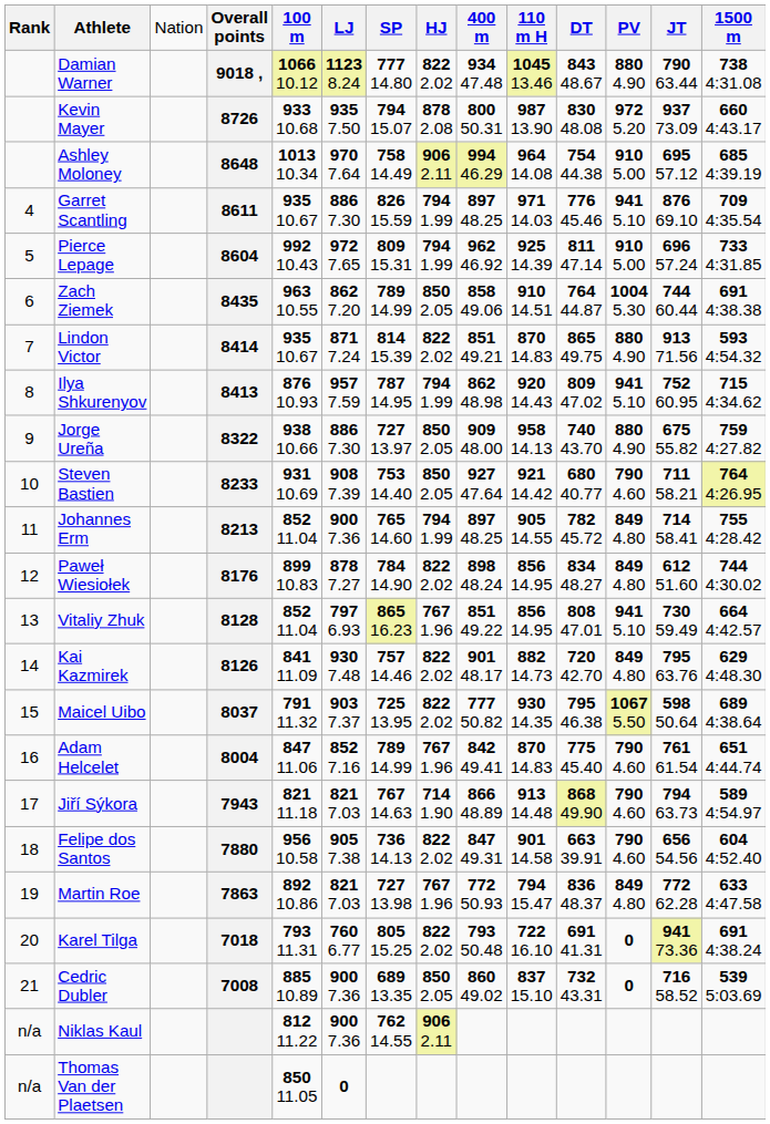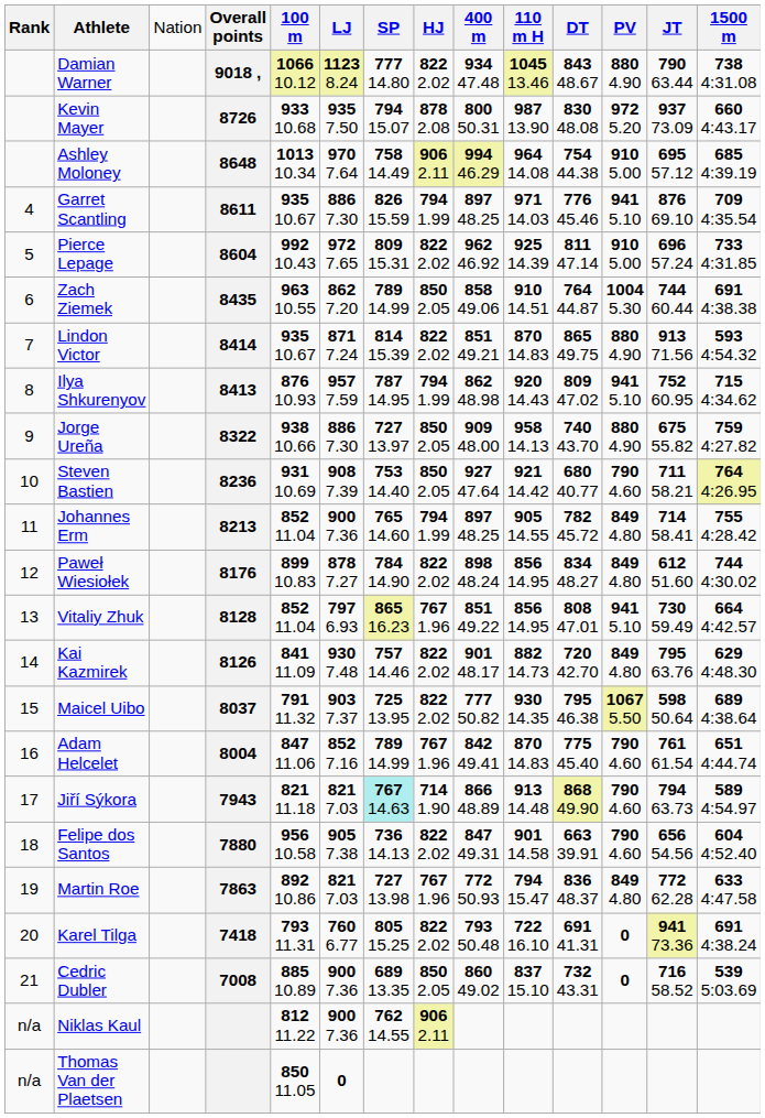 <table class="wikitable sortable" style="text-align:center;">
 <tr>
 <th>Rank</th>
 <th>Athlete</th>
 <td>Nation</td>
 <th>Overall points</th>
 <th><a href='#'>100 m</a></th>
 <th><a href='#'>LJ</a></th>
 <th><a href='#'>SP</a></th>
 <th><a href='#'>HJ</a></th>
 <th><a href='#'>400 m</a></th>
 <th><a href='#'>110 m H</a></th>
 <th><a href='#'>DT</a></th>
 <th><a href='#'>PV</a></th>
 <th><a href='#'>JT</a></th>
 <th><a href='#'>1500 m</a></th>
 </tr>
 <tr>
 <td></td>
 <td align="left"><a href='#'>Damian Warner</a></td>
 <td align="left"></td>
 <th>9018 , </th>
 <td bgcolor="F2F5A9"><strong>1066</strong><br>10.12</td>
 <td bgcolor="F2F5A9"><strong>1123</strong><br>8.24</td>
 <td><strong>777</strong><br>14.80</td>
 <td><strong>822</strong><br>2.02</td>
 <td><strong>934</strong><br>47.48</td>
 <td bgcolor="F2F5A9"><strong>1045</strong><br>13.46</td>
 <td><strong>843</strong><br>48.67</td>
 <td><strong>880</strong><br>4.90</td>
 <td><strong>790</strong><br>63.44</td>
 <td><strong>738</strong><br>4:31.08</td>
 </tr>
 <tr>
 <td></td>
 <td align="left"><a href='#'>Kevin Mayer</a></td>
 <td align="left"></td>
 <th>8726 </th>
 <td><strong>933</strong><br>10.68</td>
 <td><strong>935</strong><br>7.50</td>
 <td><strong>794</strong><br>15.07</td>
 <td><strong>878</strong><br>2.08</td>
 <td><strong>800</strong><br>50.31</td>
 <td><strong>987</strong><br>13.90</td>
 <td><strong>830</strong><br>48.08</td>
 <td><strong>972</strong><br>5.20</td>
 <td><strong>937</strong><br>73.09</td>
 <td><strong>660</strong><br>4:43.17</td>
 </tr>
 <tr>
 <td></td>
 <td align="left"><a href='#'>Ashley Moloney</a></td>
 <td align="left"></td>
 <th>8648 </th>
 <td><strong>1013</strong><br>10.34</td>
 <td><strong>970</strong><br>7.64</td>
 <td><strong>758</strong><br>14.49</td>
 <td bgcolor="F2F5A9"><strong>906</strong><br>2.11</td>
 <td bgcolor="F2F5A9"><strong>994</strong><br>46.29</td>
 <td><strong>964</strong><br>14.08</td>
 <td><strong>754</strong><br>44.38</td>
 <td><strong>910</strong><br>5.00</td>
 <td><strong>695</strong><br>57.12</td>
 <td><strong>685</strong><br>4:39.19</td>
 </tr>
 <tr>
 <td>4</td>
 <td align="left"><a href='#'>Garret Scantling</a></td>
 <td align="left"></td>
 <th>8611</th>
 <td><strong>935</strong><br>10.67</td>
 <td><strong>886</strong><br>7.30</td>
 <td><strong>826</strong><br>15.59</td>
 <td><strong>794</strong><br>1.99</td>
 <td><strong>897</strong><br>48.25</td>
 <td><strong>971</strong><br>14.03</td>
 <td><strong>776</strong><br>45.46</td>
 <td><strong>941</strong><br>5.10</td>
 <td><strong>876</strong><br>69.10</td>
 <td><strong>709</strong><br>4:35.54</td>
 </tr>
 <tr>
 <td>5</td>
 <td align="left"><a href='#'>Pierce Lepage</a></td>
 <td align="left"></td>
 <th>8604 </th>
 <td><strong>992</strong><br>10.43</td>
 <td><strong>972</strong><br>7.65</td>
 <td><strong>809</strong><br>15.31</td>
-<td><strong>794</strong><br>1.99</td>
+<td><strong>822</strong><br>2.02</td>
 <td><strong>962</strong><br>46.92</td>
 <td><strong>925</strong><br>14.39</td>
 <td><strong>811</strong><br>47.14</td>
 <td><strong>910</strong><br>5.00</td>
 <td><strong>696</strong><br>57.24</td>
 <td><strong>733</strong><br>4:31.85</td>
 </tr>
 <tr>
 <td>6</td>
 <td align="left"><a href='#'>Zach Ziemek</a></td>
 <td align="left"></td>
 <th>8435</th>
 <td><strong>963</strong><br>10.55</td>
 <td><strong>862</strong><br>7.20</td>
 <td><strong>789</strong><br>14.99</td>
 <td><strong>850</strong><br>2.05</td>
 <td><strong>858</strong><br>49.06</td>
 <td><strong>910</strong><br>14.51</td>
 <td><strong>764</strong><br>44.87</td>
 <td><strong>1004</strong><br>5.30</td>
 <td><strong>744</strong><br>60.44</td>
 <td><strong>691</strong><br>4:38.38</td>
 </tr>
 <tr>
 <td>7</td>
 <td align="left"><a href='#'>Lindon Victor</a></td>
 <td align="left"></td>
 <th>8414 </th>
 <td><strong>935</strong><br>10.67</td>
 <td><strong>871</strong><br>7.24</td>
 <td><strong>814</strong><br>15.39</td>
 <td><strong>822</strong><br>2.02</td>
 <td><strong>851</strong><br>49.21</td>
 <td><strong>870</strong><br>14.83</td>
 <td><strong>865</strong><br>49.75</td>
 <td><strong>880</strong><br>4.90</td>
 <td><strong>913</strong><br>71.56</td>
 <td><strong>593</strong><br>4:54.32</td>
 </tr>
 <tr>
 <td>8</td>
 <td align="left"><a href='#'>Ilya Shkurenyov</a></td>
 <td align="left"></td>
 <th>8413 </th>
 <td><strong>876</strong><br>10.93</td>
 <td><strong>957</strong><br>7.59</td>
 <td><strong>787</strong><br>14.95</td>
 <td><strong>794</strong><br>1.99</td>
 <td><strong>862</strong><br>48.98</td>
 <td><strong>920</strong><br>14.43</td>
 <td><strong>809</strong><br>47.02</td>
 <td><strong>941</strong><br>5.10</td>
 <td><strong>752</strong><br>60.95</td>
 <td><strong>715</strong><br>4:34.62</td>
 </tr>
 <tr>
 <td>9</td>
 <td align="left"><a href='#'>Jorge Ureña</a></td>
 <td align="left"></td>
 <th>8322 </th>
 <td><strong>938</strong><br>10.66</td>
 <td><strong>886</strong><br>7.30</td>
 <td><strong>727</strong><br>13.97</td>
 <td><strong>850</strong><br>2.05</td>
 <td><strong>909</strong><br>48.00</td>
 <td><strong>958</strong><br>14.13</td>
 <td><strong>740</strong><br>43.70</td>
 <td><strong>880</strong><br>4.90</td>
 <td><strong>675</strong><br>55.82</td>
 <td><strong>759</strong><br>4:27.82</td>
 </tr>
 <tr>
 <td>10</td>
 <td align="left"><a href='#'>Steven Bastien</a></td>
 <td align="left"></td>
-<th>8233</th>
+<th>8236</th>
 <td><strong>931</strong><br>10.69</td>
 <td><strong>908</strong><br>7.39</td>
 <td><strong>753</strong><br>14.40</td>
 <td><strong>850</strong><br>2.05</td>
 <td><strong>927</strong><br>47.64</td>
 <td><strong>921</strong><br>14.42</td>
 <td><strong>680</strong><br>40.77</td>
 <td><strong>790</strong><br>4.60</td>
 <td><strong>711</strong><br>58.21</td>
 <td bgcolor="F2F5A9"><strong>764</strong><br>4:26.95</td>
 </tr>
 <tr>
 <td>11</td>
 <td align="left"><a href='#'>Johannes Erm</a></td>
 <td align="left"></td>
 <th>8213 </th>
 <td><strong>852</strong><br>11.04</td>
 <td><strong>900</strong><br>7.36</td>
 <td><strong>765</strong><br>14.60</td>
 <td><strong>794</strong><br>1.99</td>
 <td><strong>897</strong><br>48.25</td>
 <td><strong>905</strong><br>14.55</td>
 <td><strong>782</strong><br>45.72</td>
 <td><strong>849</strong><br>4.80</td>
 <td><strong>714</strong><br>58.41</td>
 <td><strong>755</strong><br>4:28.42</td>
 </tr>
 <tr>
 <td>12</td>
 <td align="left"><a href='#'>Paweł Wiesiołek</a></td>
 <td align="left"></td>
 <th>8176</th>
 <td><strong>899</strong><br>10.83</td>
 <td><strong>878</strong><br>7.27</td>
 <td><strong>784</strong><br>14.90</td>
 <td><strong>822</strong><br>2.02</td>
 <td><strong>898</strong><br>48.24</td>
 <td><strong>856</strong><br>14.95</td>
 <td><strong>834</strong><br>48.27</td>
 <td><strong>849</strong><br>4.80</td>
 <td><strong>612</strong><br>51.60</td>
 <td><strong>744</strong><br>4:30.02</td>
 </tr>
 <tr>
 <td>13</td>
 <td align="left"><a href='#'>Vitaliy Zhuk</a></td>
 <td align="left"></td>
 <th>8128</th>
 <td><strong>852</strong><br>11.04</td>
 <td><strong>797</strong><br>6.93</td>
 <td bgcolor="F2F5A9"><strong>865</strong><br>16.23</td>
 <td><strong>767</strong><br>1.96</td>
 <td><strong>851</strong><br>49.22</td>
 <td><strong>856</strong><br>14.95</td>
 <td><strong>808</strong><br>47.01</td>
 <td><strong>941</strong><br>5.10</td>
 <td><strong>730</strong><br>59.49</td>
 <td><strong>664</strong><br>4:42.57</td>
 </tr>
 <tr>
 <td>14</td>
 <td align="left"><a href='#'>Kai Kazmirek</a></td>
 <td align="left"></td>
 <th>8126</th>
 <td><strong>841</strong><br>11.09</td>
 <td><strong>930</strong><br>7.48</td>
 <td><strong>757</strong><br>14.46</td>
 <td><strong>822</strong><br>2.02</td>
 <td><strong>901</strong><br>48.17</td>
 <td><strong>882</strong><br>14.73</td>
 <td><strong>720</strong><br>42.70</td>
 <td><strong>849</strong><br>4.80</td>
 <td><strong>795</strong><br>63.76</td>
 <td><strong>629</strong><br>4:48.30</td>
 </tr>
 <tr>
 <td>15</td>
 <td align="left"><a href='#'>Maicel Uibo</a></td>
 <td align="left"></td>
 <th>8037</th>
 <td><strong>791</strong><br>11.32</td>
 <td><strong>903</strong><br>7.37</td>
 <td><strong>725</strong><br>13.95</td>
 <td><strong>822</strong><br>2.02</td>
 <td><strong>777</strong><br>50.82</td>
 <td><strong>930</strong><br>14.35</td>
 <td><strong>795</strong><br>46.38</td>
 <td bgcolor="F2F5A9"><strong>1067</strong><br>5.50</td>
 <td><strong>598</strong><br>50.64</td>
 <td><strong>689</strong><br>4:38.64</td>
 </tr>
 <tr>
 <td>16</td>
 <td align="left"><a href='#'>Adam Helcelet</a></td>
 <td align="left"></td>
 <th>8004</th>
 <td><strong>847</strong><br>11.06</td>
 <td><strong>852</strong><br>7.16</td>
 <td><strong>789</strong><br>14.99</td>
 <td><strong>767</strong><br>1.96</td>
 <td><strong>842</strong><br>49.41</td>
 <td><strong>870</strong><br>14.83</td>
 <td><strong>775</strong><br>45.40</td>
 <td><strong>790</strong><br>4.60</td>
 <td><strong>761</strong><br>61.54</td>
 <td><strong>651</strong><br>4:44.74</td>
 </tr>
 <tr>
 <td>17</td>
 <td align="left"><a href='#'>Jiří Sýkora</a></td>
 <td align="left"></td>
 <th>7943</th>
 <td><strong>821</strong><br>11.18</td>
 <td><strong>821</strong><br>7.03</td>
-<td><strong>767</strong><br>14.63</td>
+<td style="background: paleturquoise;"><strong>767</strong><br>14.63</td>
 <td><strong>714</strong><br>1.90</td>
 <td><strong>866</strong><br>48.89</td>
 <td><strong>913</strong><br>14.48</td>
 <td bgcolor="F2F5A9"><strong>868</strong><br>49.90</td>
 <td><strong>790</strong><br>4.60</td>
 <td><strong>794</strong><br>63.73</td>
 <td><strong>589</strong><br>4:54.97</td>
 </tr>
 <tr>
 <td>18</td>
 <td align="left"><a href='#'>Felipe dos Santos</a></td>
 <td align="left"></td>
 <th>7880</th>
 <td><strong>956</strong><br>10.58</td>
 <td><strong>905</strong><br>7.38</td>
 <td><strong>736</strong><br>14.13</td>
 <td><strong>822</strong><br>2.02</td>
 <td><strong>847</strong><br>49.31</td>
 <td><strong>901</strong><br>14.58</td>
 <td><strong>663</strong><br>39.91</td>
 <td><strong>790</strong><br>4.60</td>
 <td><strong>656</strong><br>54.56</td>
 <td><strong>604</strong><br>4:52.40</td>
 </tr>
 <tr>
 <td>19</td>
 <td align="left"><a href='#'>Martin Roe</a></td>
 <td align="left"></td>
 <th>7863</th>
 <td><strong>892</strong><br>10.86</td>
 <td><strong>821</strong><br>7.03</td>
 <td><strong>727</strong><br>13.98</td>
 <td><strong>767</strong><br>1.96</td>
 <td><strong>772</strong><br>50.93</td>
 <td><strong>794</strong><br>15.47</td>
 <td><strong>836</strong><br>48.37</td>
 <td><strong>849</strong><br>4.80</td>
 <td><strong>772</strong><br>62.28</td>
 <td><strong>633</strong><br>4:47.58</td>
 </tr>
 <tr>
 <td>20</td>
 <td align="left"><a href='#'>Karel Tilga</a></td>
 <td align="left"></td>
-<th>7018</th>
+<th>7418</th>
 <td><strong>793</strong><br>11.31</td>
 <td><strong>760</strong><br>6.77</td>
 <td><strong>805</strong><br>15.25</td>
 <td><strong>822</strong><br>2.02</td>
 <td><strong>793</strong><br>50.48</td>
 <td><strong>722</strong><br>16.10</td>
 <td><strong>691</strong><br>41.31</td>
 <td><strong>0</strong><br></td>
 <td bgcolor="F2F5A9"><strong>941</strong><br>73.36</td>
 <td><strong>691</strong><br>4:38.24</td>
 </tr>
 <tr>
 <td>21</td>
 <td align="left"><a href='#'>Cedric Dubler</a></td>
 <td align="left"></td>
 <th>7008</th>
 <td><strong>885</strong><br>10.89</td>
 <td><strong>900</strong><br>7.36</td>
 <td><strong>689</strong><br>13.35</td>
 <td><strong>850</strong><br>2.05</td>
 <td><strong>860</strong><br>49.02</td>
 <td><strong>837</strong><br>15.10</td>
 <td><strong>732</strong><br>43.31</td>
 <td><strong>0</strong><br></td>
 <td><strong>716</strong><br>58.52</td>
 <td><strong>539</strong><br>5:03.69</td>
 </tr>
 <tr>
 <td>n/a</td>
 <td align="left"><a href='#'>Niklas Kaul</a></td>
 <td align="left"></td>
 <th></th>
 <td><strong>812</strong><br>11.22</td>
 <td><strong>900</strong><br>7.36</td>
 <td><strong>762</strong><br>14.55</td>
 <td bgcolor="F2F5A9"><strong>906</strong><br>2.11</td>
 <td></td>
 <td></td>
 <td></td>
 <td></td>
 <td></td>
 <td></td>
 </tr>
 <tr>
 <td>n/a</td>
 <td align="left"><a href='#'>Thomas Van der Plaetsen</a></td>
 <td align="left"></td>
 <th></th>
 <td><strong>850</strong><br>11.05</td>
 <td><strong>0</strong><br></td>
 <td></td>
 <td></td>
 <td></td>
 <td></td>
 <td></td>
 <td></td>
 <td></td>
 <td></td>
 </tr>
 </table>
